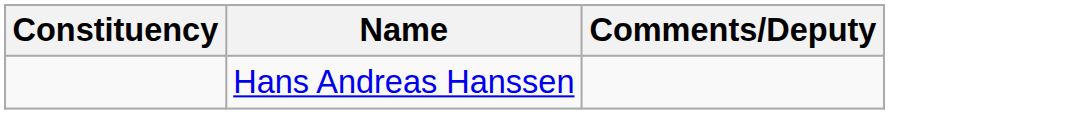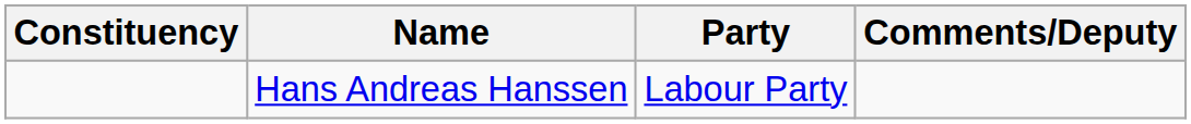 <table class="wikitable">
 <tr>
 <th>Constituency</th>
 <th>Name</th>
+<th>Party</th>
 <th>Comments/Deputy</th>
 </tr>
 <tr>
 <td></td>
 <td><a href='#'>Hans Andreas Hanssen</a></td>
+<td><a href='#'>Labour Party</a></td>
 <td></td>
 </tr>
 </table>
